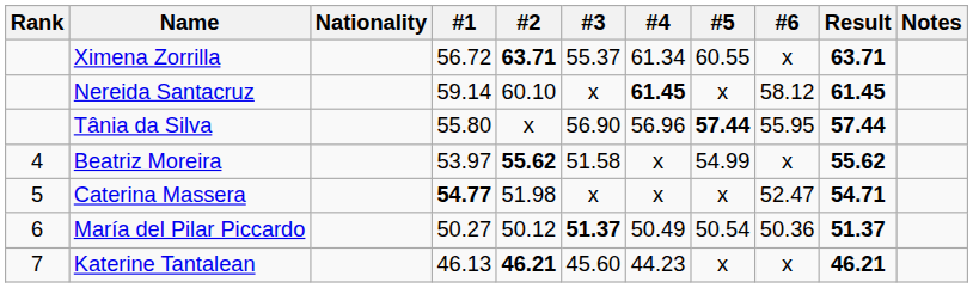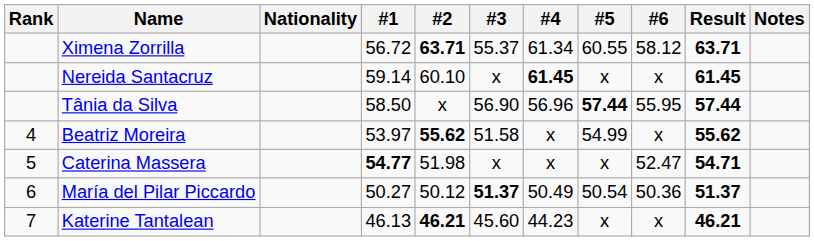 <table class="wikitable sortable" style="text-align:center">
 <tr>
 <th>Rank</th>
 <th>Name</th>
 <th>Nationality</th>
 <th>#1</th>
 <th>#2</th>
 <th>#3</th>
 <th>#4</th>
 <th>#5</th>
 <th>#6</th>
 <th>Result</th>
 <th>Notes</th>
 </tr>
 <tr>
 <td></td>
 <td align=left><a href='#'>Ximena Zorrilla</a></td>
 <td align=left></td>
 <td>56.72</td>
 <td><strong>63.71</strong></td>
 <td>55.37</td>
 <td>61.34</td>
 <td>60.55</td>
-<td>x</td>
+<td>58.12</td>
 <td><strong>63.71</strong></td>
 <td></td>
 </tr>
 <tr>
 <td></td>
 <td align=left><a href='#'>Nereida Santacruz</a></td>
 <td align=left></td>
 <td>59.14</td>
 <td>60.10</td>
 <td>x</td>
 <td><strong>61.45</strong></td>
 <td>x</td>
-<td>58.12</td>
+<td>x</td>
 <td><strong>61.45</strong></td>
 <td></td>
 </tr>
 <tr>
 <td></td>
 <td align=left><a href='#'>Tânia da Silva</a></td>
 <td align=left></td>
-<td>55.80</td>
+<td>58.50</td>
 <td>x</td>
 <td>56.90</td>
 <td>56.96</td>
 <td><strong>57.44</strong></td>
 <td>55.95</td>
 <td><strong>57.44</strong></td>
 <td></td>
 </tr>
 <tr>
 <td>4</td>
 <td align=left><a href='#'>Beatriz Moreira</a></td>
 <td align=left></td>
 <td>53.97</td>
 <td><strong>55.62</strong></td>
 <td>51.58</td>
 <td>x</td>
 <td>54.99</td>
 <td>x</td>
 <td><strong>55.62</strong></td>
 <td></td>
 </tr>
 <tr>
 <td>5</td>
 <td align=left><a href='#'>Caterina Massera</a></td>
 <td align=left></td>
 <td><strong>54.77</strong></td>
 <td>51.98</td>
 <td>x</td>
 <td>x</td>
 <td>x</td>
 <td>52.47</td>
 <td><strong>54.71</strong></td>
 <td></td>
 </tr>
 <tr>
 <td>6</td>
 <td align=left><a href='#'>María del Pilar Piccardo</a></td>
 <td align=left></td>
 <td>50.27</td>
 <td>50.12</td>
 <td><strong>51.37</strong></td>
 <td>50.49</td>
 <td>50.54</td>
 <td>50.36</td>
 <td><strong>51.37</strong></td>
 <td></td>
 </tr>
 <tr>
 <td>7</td>
 <td align=left><a href='#'>Katerine Tantalean</a></td>
 <td align=left></td>
 <td>46.13</td>
 <td><strong>46.21</strong></td>
 <td>45.60</td>
 <td>44.23</td>
 <td>x</td>
 <td>x</td>
 <td><strong>46.21</strong></td>
 <td></td>
 </tr>
 </table>
